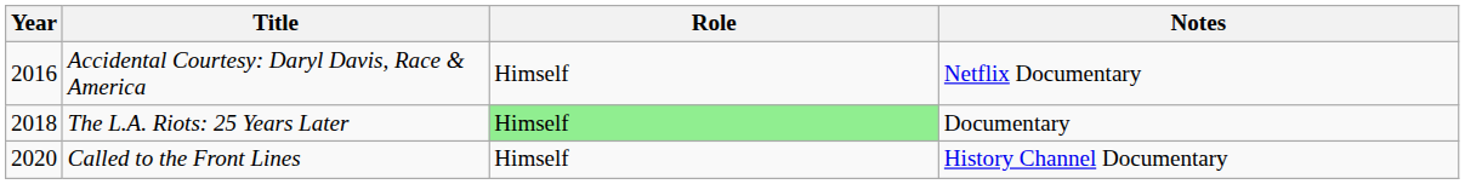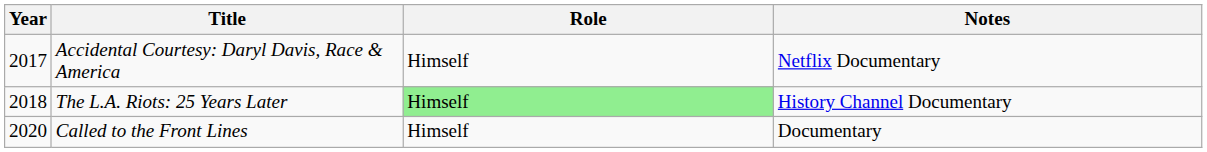 <table class="wikitable sortable">
 <tr>
 <th scope="col" style="width:1em;">Year</th>
 <th scope="col" style="width:18em;">Title</th>
 <th scope="col" style="width:19em;">Role</th>
 <th scope="col" style="width:22em;">Notes</th>
 </tr>
 <tr>
-<td>2016</td>
+<td>2017</td>
 <td><em>Accidental Courtesy: Daryl Davis, Race & America</em></td>
 <td>Himself</td>
 <td><a href='#'>Netflix</a> Documentary</td>
 </tr>
 <tr>
 <td>2018</td>
 <td><em>The L.A. Riots: 25 Years Later</em></td>
 <td style="background: lightgreen;">Himself</td>
-<td>Documentary</td>
+<td><a href='#'>History Channel</a> Documentary</td>
 </tr>
 <tr>
 <td>2020</td>
 <td><em>Called to the Front Lines</em></td>
 <td>Himself</td>
-<td><a href='#'>History Channel</a> Documentary</td>
+<td>Documentary</td>
 </tr>
 </table>
